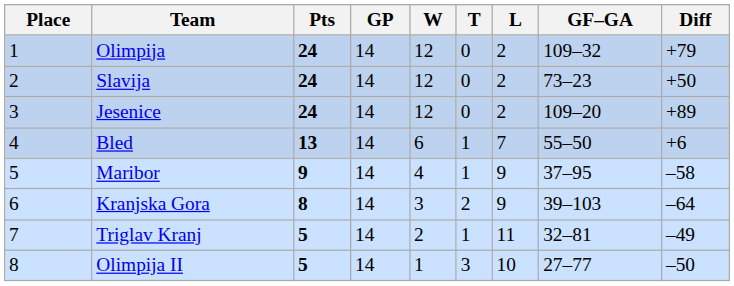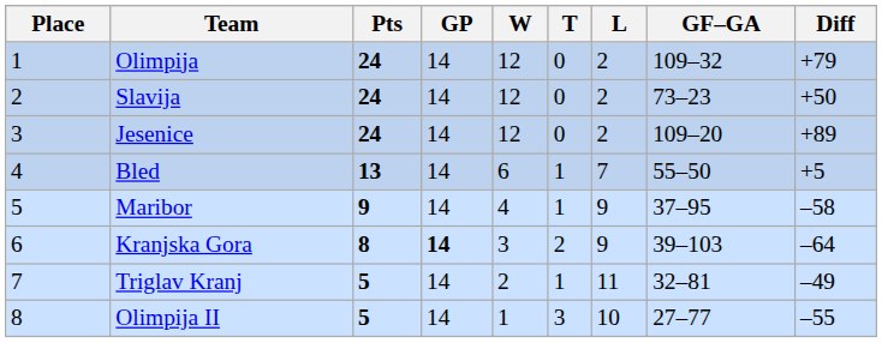 <table class="wikitable" width="600px">
 <tr style="background-color:#c0c0c0;">
 <th>Place</th>
 <th>Team</th>
 <th>Pts</th>
 <th>GP</th>
 <th>W</th>
 <th>T</th>
 <th>L</th>
 <th>GF–GA</th>
 <th>Diff</th>
 </tr>
 <tr bgcolor="#BCD2EE">
 <td>1</td>
 <td><a href='#'>Olimpija</a></td>
 <td><strong>24</strong></td>
 <td>14</td>
 <td>12</td>
 <td>0</td>
 <td>2</td>
 <td>109–32</td>
 <td>+79</td>
 </tr>
 <tr bgcolor="#BCD2EE">
 <td>2</td>
 <td><a href='#'>Slavija</a></td>
 <td><strong>24</strong></td>
 <td>14</td>
 <td>12</td>
 <td>0</td>
 <td>2</td>
 <td>73–23</td>
 <td>+50</td>
 </tr>
 <tr bgcolor="#BCD2EE">
 <td>3</td>
 <td><a href='#'>Jesenice</a></td>
 <td><strong>24</strong></td>
 <td>14</td>
 <td>12</td>
 <td>0</td>
 <td>2</td>
 <td>109–20</td>
 <td>+89</td>
 </tr>
 <tr bgcolor="#BCD2EE">
 <td>4</td>
 <td><a href='#'>Bled</a></td>
 <td><strong>13</strong></td>
 <td>14</td>
 <td>6</td>
 <td>1</td>
 <td>7</td>
 <td>55–50</td>
-<td>+6</td>
+<td>+5</td>
 </tr>
 <tr bgcolor="#CAE1FF">
 <td>5</td>
 <td><a href='#'>Maribor</a></td>
 <td><strong>9</strong></td>
 <td>14</td>
 <td>4</td>
 <td>1</td>
 <td>9</td>
 <td>37–95</td>
 <td>–58</td>
 </tr>
 <tr bgcolor="#CAE1FF">
 <td>6</td>
 <td><a href='#'>Kranjska Gora</a></td>
 <td><strong>8</strong></td>
-<td>14</td>
+<td><strong>14</strong></td>
 <td>3</td>
 <td>2</td>
 <td>9</td>
 <td>39–103</td>
 <td>–64</td>
 </tr>
 <tr bgcolor="#CAE1FF">
 <td>7</td>
 <td><a href='#'>Triglav Kranj</a></td>
 <td><strong>5</strong></td>
 <td>14</td>
 <td>2</td>
 <td>1</td>
 <td>11</td>
 <td>32–81</td>
 <td>–49</td>
 </tr>
 <tr bgcolor="#CAE1FF">
 <td>8</td>
 <td><a href='#'>Olimpija II</a></td>
 <td><strong>5</strong></td>
 <td>14</td>
 <td>1</td>
 <td>3</td>
 <td>10</td>
 <td>27–77</td>
-<td>–50</td>
+<td>–55</td>
 </tr>
 </table>
